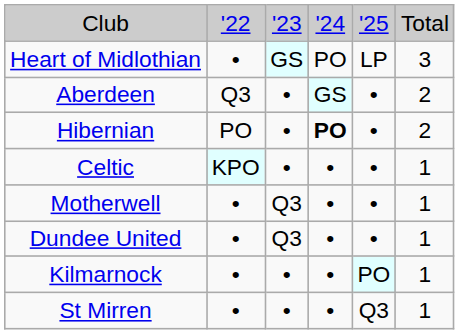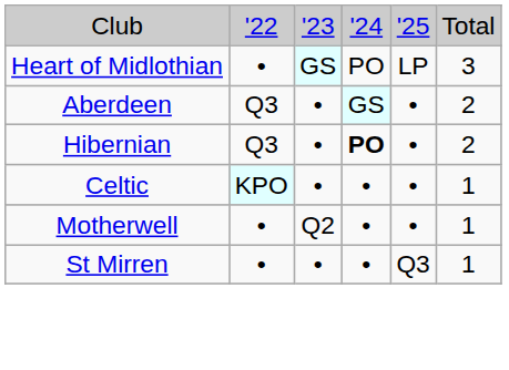 <table class="wikitable" style="text-align:center; font-size:90%">
 <tr style="background:#ccc">
 <td>Club</td>
 <td><a href='#'>'22</a></td>
 <td><a href='#'>'23</a></td>
 <td><a href='#'>'24</a></td>
 <td><a href='#'>'25</a></td>
 <td>Total</td>
 </tr>
 <tr>
 <td><a href='#'>Heart of Midlothian</a></td>
 <td>•</td>
 <td bgcolor=lightcyan>GS</td>
 <td>PO</td>
 <td>LP</td>
 <td>3</td>
 </tr>
 <tr>
 <td><a href='#'>Aberdeen</a></td>
 <td>Q3</td>
 <td>•</td>
 <td bgcolor=lightcyan>GS</td>
 <td>•</td>
 <td>2</td>
 </tr>
 <tr>
 <td><a href='#'>Hibernian</a></td>
-<td>PO</td>
+<td>Q3</td>
 <td>•</td>
 <td><strong>PO</strong></td>
 <td>•</td>
 <td>2</td>
 </tr>
 <tr>
 <td><a href='#'>Celtic</a></td>
 <td bgcolor=lightcyan>KPO</td>
 <td>•</td>
 <td>•</td>
 <td>•</td>
 <td>1</td>
 </tr>
 <tr>
 <td><a href='#'>Motherwell</a></td>
 <td>•</td>
-<td>Q3</td>
+<td>Q2</td>
 <td>•</td>
 <td>•</td>
-<td>1</td>
-</tr>
-<tr>
-<td><a href='#'>Dundee United</a></td>
-<td>•</td>
-<td>Q3</td>
-<td>•</td>
-<td>•</td>
-<td>1</td>
-</tr>
-<tr>
-<td><a href='#'>Kilmarnock</a></td>
-<td>•</td>
-<td>•</td>
-<td>•</td>
-<td bgcolor=lightcyan>PO</td>
 <td>1</td>
 </tr>
 <tr>
 <td><a href='#'>St Mirren</a></td>
 <td>•</td>
 <td>•</td>
 <td>•</td>
 <td>Q3</td>
 <td>1</td>
 </tr>
 </table>
